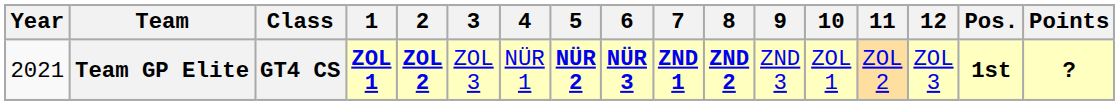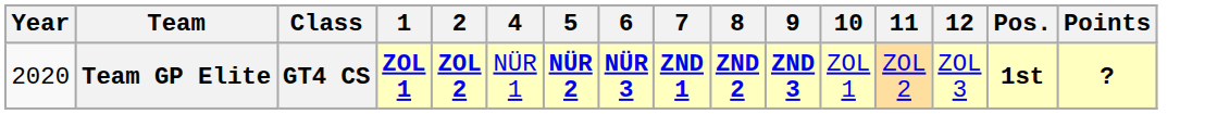 <table class="wikitable" border="1" style="text-align:center; font-size:85%;">
 <tr>
 <th>Year</th>
 <th>Team</th>
 <th>Class</th>
 <th>1</th>
 <th>2</th>
-<th>3</th>
 <th>4</th>
 <th>5</th>
 <th>6</th>
 <th>7</th>
 <th>8</th>
 <th>9</th>
 <th>10</th>
 <th>11</th>
 <th>12</th>
 <th>Pos.</th>
 <th>Points</th>
 </tr>
 <tr>
-<td>2021</td>
+<td>2020</td>
 <th nowrap>Team GP Elite</th>
 <th nowrap>GT4 CS</th>
 <td style="background:#FFFFBF;"><strong><a href='#'>ZOL<br>1</a></strong><br></td>
 <td style="background:#FFFFBF;"><strong><a href='#'>ZOL<br>2</a></strong><br></td>
-<td style="background:#FFFFBF;"><a href='#'>ZOL<br>3</a><br></td>
 <td style="background:#FFFFBF;"><a href='#'>NÜR<br>1</a><br></td>
 <td style="background:#FFFFBF;"><strong><a href='#'>NÜR<br>2</a></strong><br></td>
 <td style="background:#FFFFBF;"><strong><a href='#'>NÜR<br>3</a><br></strong></td>
 <td style="background:#FFFFBF;"><strong><a href='#'>ZND<br>1</a></strong><br></td>
 <td style="background:#FFFFBF;"><strong><a href='#'>ZND<br>2</a></strong><br></td>
-<td style="background:#FFFFBF;"><a href='#'>ZND<br>3</a><br></td>
+<td style="background:#FFFFBF;"><strong><a href='#'>ZND<br>3</a><br></strong></td>
 <td style="background:#FFFFBF;"><a href='#'>ZOL<br>1</a><br></td>
 <td style="background:#FFDF9F;"><a href='#'>ZOL<br>2</a><br></td>
 <td style="background:#FFFFBF;"><a href='#'>ZOL<br>3</a><br></td>
 <th style="background:#FFFFBF;">1st</th>
 <th style="background:#FFFFBF;">?</th>
 </tr>
 </table>
